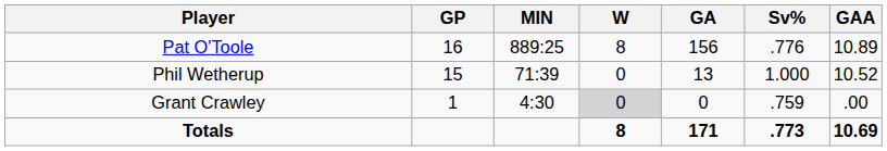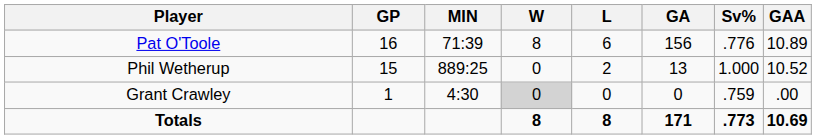 <table class="wikitable sortable" width="50%">
 <tr align="center"  bgcolor="#dddddd">
 <th width="50%">Player</th>
 <th width="10%">GP</th>
 <th width="10%">MIN</th>
 <th width="10%">W</th>
+<th width="10%">L</th>
 <th width="10%">GA</th>
 <th width="10%">Sv%</th>
 <th width="10%">GAA</th>
 </tr>
 <tr align=center>
 <td><a href='#'>Pat O'Toole</a></td>
 <td>16</td>
-<td>889:25</td>
+<td>71:39</td>
 <td>8</td>
+<td>6</td>
 <td>156</td>
 <td>.776</td>
 <td>10.89</td>
 </tr>
 <tr align=center>
 <td>Phil Wetherup</td>
 <td>15</td>
-<td>71:39</td>
+<td>889:25</td>
 <td>0</td>
+<td>2</td>
 <td>13</td>
 <td>1.000</td>
 <td>10.52</td>
 </tr>
 <tr align=center>
 <td>Grant Crawley</td>
 <td>1</td>
 <td>4:30</td>
 <td style="background: lightgrey;">0</td>
 <td>0</td>
+<td>0</td>
 <td>.759</td>
 <td>.00</td>
 </tr>
 <tr align=center>
 <td><strong>Totals</strong></td>
 <td></td>
 <td></td>
 <td><strong>8</strong></td>
+<td><strong>8</strong></td>
 <td><strong> 171</strong></td>
 <td><strong> .773</strong></td>
 <td><strong> 10.69</strong></td>
 </tr>
 </table>
